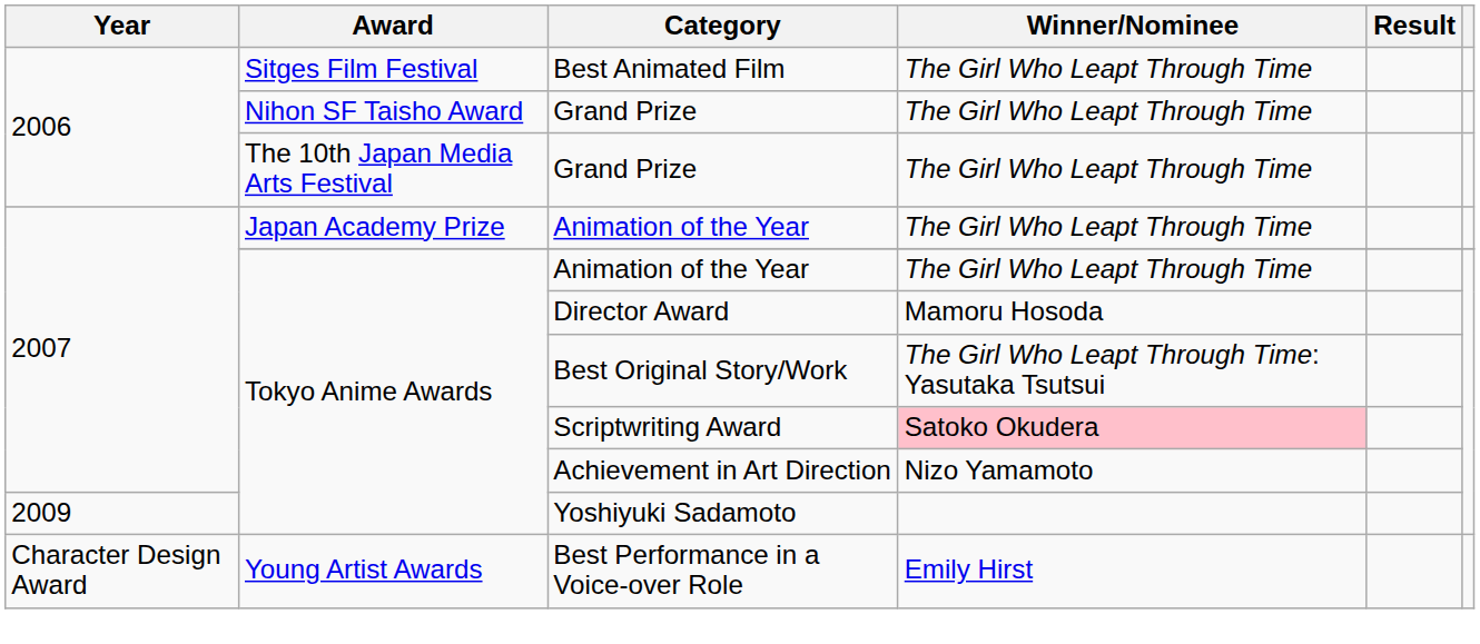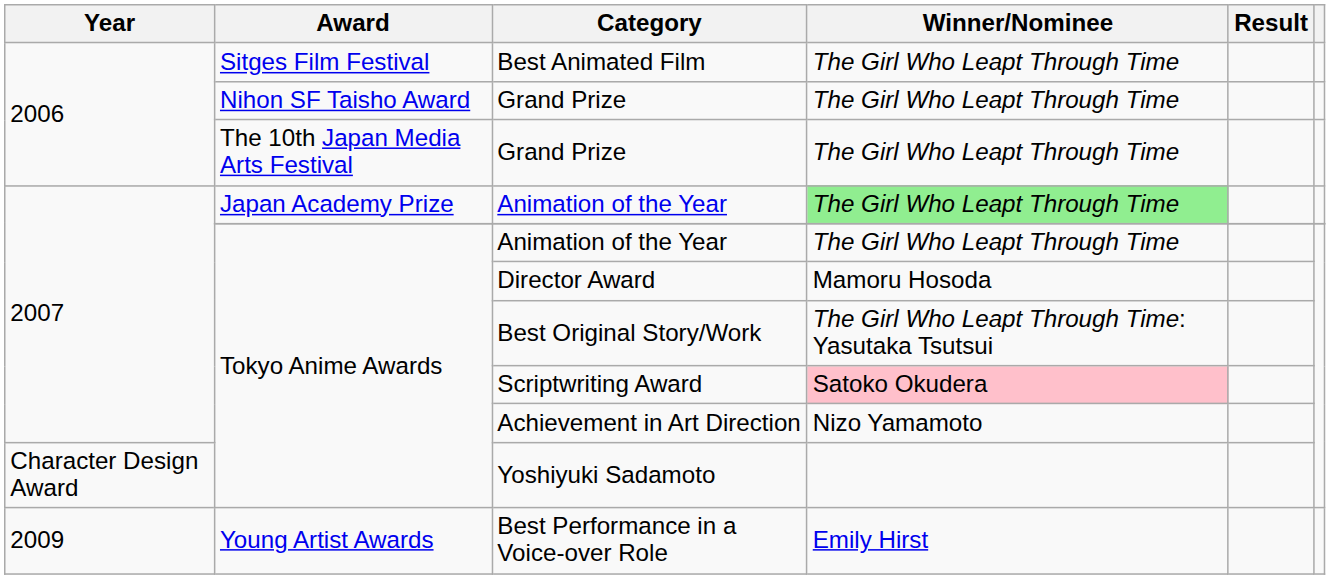 <table class="wikitable" style="width:99%;">
 <tr>
 <th>Year</th>
 <th>Award</th>
 <th>Category</th>
 <th>Winner/Nominee</th>
 <th>Result</th>
 <th></th>
 </tr>
 <tr>
 <td rowspan="3">2006</td>
 <td><a href='#'>Sitges Film Festival</a></td>
 <td>Best Animated Film</td>
 <td><em>The Girl Who Leapt Through Time</em></td>
 <td></td>
 <td style="text-align:center;"></td>
 </tr>
 <tr>
 <td><a href='#'>Nihon SF Taisho Award</a></td>
 <td>Grand Prize</td>
 <td><em>The Girl Who Leapt Through Time</em></td>
 <td></td>
 <td style="text-align:center;"></td>
 </tr>
 <tr>
 <td>The 10th <a href='#'>Japan Media Arts Festival</a></td>
 <td>Grand Prize</td>
 <td><em>The Girl Who Leapt Through Time</em></td>
 <td></td>
 <td></td>
 </tr>
 <tr>
 <td rowspan="7">2007</td>
 <td><a href='#'>Japan Academy Prize</a></td>
 <td><a href='#'>Animation of the Year</a></td>
-<td><em>The Girl Who Leapt Through Time</em></td>
+<td style="background: lightgreen;"><em>The Girl Who Leapt Through Time</em></td>
 <td></td>
 <td style="text-align:center;"></td>
 </tr>
 <tr>
 </tr>
 <tr>
 <td rowspan="6">Tokyo Anime Awards</td>
 <td>Animation of the Year</td>
 <td><em>The Girl Who Leapt Through Time</em></td>
 <td></td>
 <td style="text-align:center;" rowspan="6"></td>
 </tr>
 <tr>
 <td>Director Award</td>
 <td>Mamoru Hosoda</td>
 <td></td>
 </tr>
 <tr>
 <td>Best Original Story/Work</td>
 <td><em>The Girl Who Leapt Through Time</em>: Yasutaka Tsutsui</td>
 <td></td>
 </tr>
 <tr>
 <td>Scriptwriting Award</td>
 <td style="background: pink;">Satoko Okudera</td>
 <td></td>
 </tr>
 <tr>
 <td>Achievement in Art Direction</td>
 <td>Nizo Yamamoto</td>
 <td></td>
 </tr>
 <tr>
-<td>2009</td>
+<td>Character Design Award</td>
 <td>Yoshiyuki Sadamoto</td>
 <td></td>
 </tr>
 <tr>
-<td>Character Design Award</td>
+<td>2009</td>
 <td><a href='#'>Young Artist Awards</a></td>
 <td>Best Performance in a Voice-over Role</td>
 <td><a href='#'>Emily Hirst</a></td>
 <td></td>
 <td style="text-align:center;"></td>
 </tr>
 </table>
